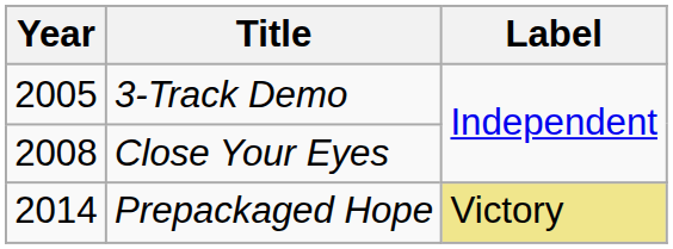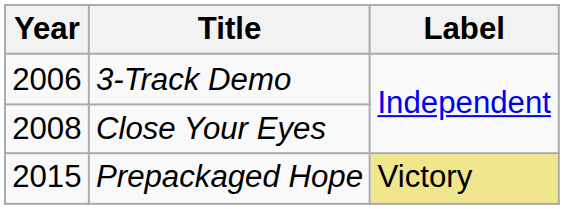 <table class=wikitable>
 <tr>
 <th>Year</th>
 <th>Title</th>
 <th>Label</th>
 </tr>
 <tr>
-<td>2005</td>
+<td>2006</td>
 <td><em>3-Track Demo</em></td>
 <td rowspan="2"><a href='#'>Independent</a></td>
 </tr>
 <tr>
 <td>2008</td>
 <td><em>Close Your Eyes</em></td>
 </tr>
 <tr>
-<td>2014</td>
+<td>2015</td>
 <td><em>Prepackaged Hope</em></td>
 <td style="background: khaki;">Victory</td>
 </tr>
 </table>
